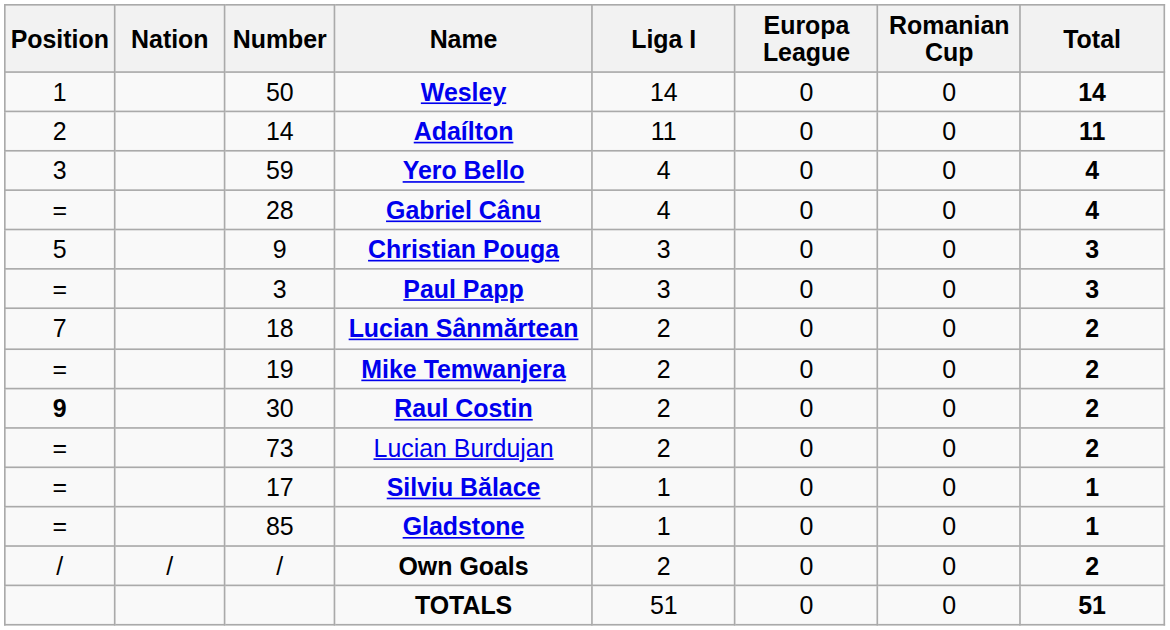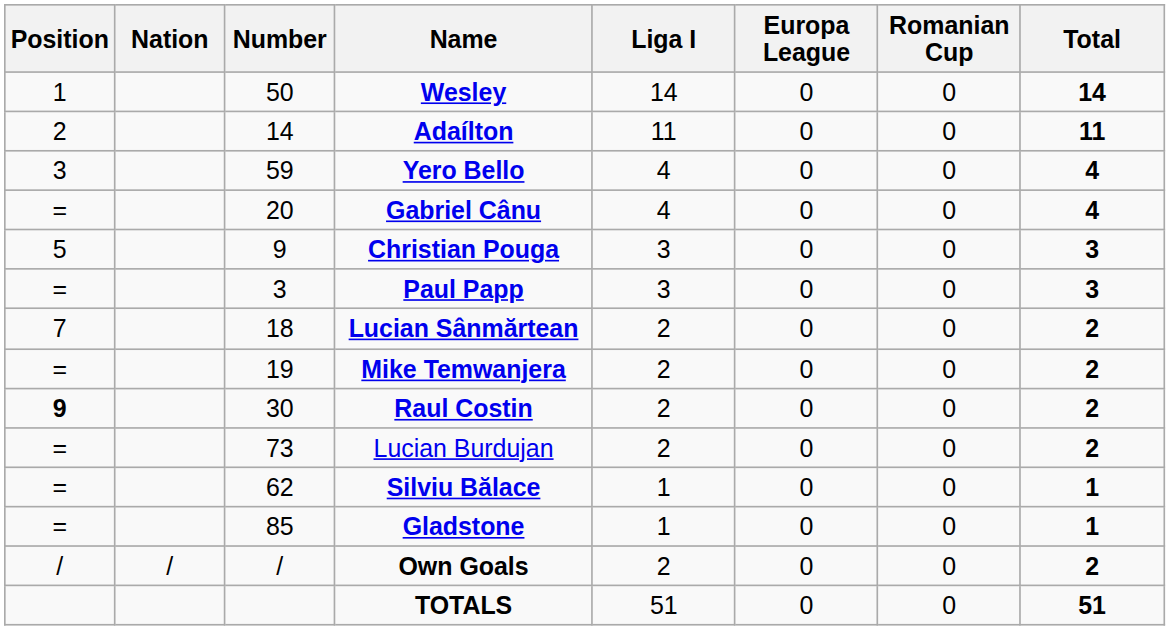 <table class="wikitable" style="font-size: 95%; text-align: center;">
 <tr>
 <th width=60>Position</th>
 <th width=60>Nation</th>
 <th width=60>Number</th>
 <th width=150>Name</th>
 <th width=80>Liga I</th>
 <th width=80>Europa League</th>
 <th width=80>Romanian Cup</th>
 <th width=80>Total</th>
 </tr>
 <tr>
 <td>1</td>
 <td></td>
 <td>50</td>
 <td><strong><a href='#'>Wesley</a></strong></td>
 <td>14</td>
 <td>0</td>
 <td>0</td>
 <td><strong>14</strong></td>
 </tr>
 <tr>
 <td>2</td>
 <td></td>
 <td>14</td>
 <td><strong><a href='#'>Adaílton</a></strong></td>
 <td>11</td>
 <td>0</td>
 <td>0</td>
 <td><strong>11</strong></td>
 </tr>
 <tr>
 <td>3</td>
 <td></td>
 <td>59</td>
 <td><strong><a href='#'>Yero Bello</a></strong></td>
 <td>4</td>
 <td>0</td>
 <td>0</td>
 <td><strong>4</strong></td>
 </tr>
 <tr>
 <td>=</td>
 <td></td>
-<td>28</td>
+<td>20</td>
 <td><strong><a href='#'>Gabriel Cânu</a></strong></td>
 <td>4</td>
 <td>0</td>
 <td>0</td>
 <td><strong>4</strong></td>
 </tr>
 <tr>
 <td>5</td>
 <td></td>
 <td>9</td>
 <td><strong><a href='#'>Christian Pouga</a></strong></td>
 <td>3</td>
 <td>0</td>
 <td>0</td>
 <td><strong>3</strong></td>
 </tr>
 <tr>
 <td>=</td>
 <td></td>
 <td>3</td>
 <td><strong><a href='#'>Paul Papp</a></strong></td>
 <td>3</td>
 <td>0</td>
 <td>0</td>
 <td><strong>3</strong></td>
 </tr>
 <tr>
 <td>7</td>
 <td></td>
 <td>18</td>
 <td><strong><a href='#'>Lucian Sânmărtean</a></strong></td>
 <td>2</td>
 <td>0</td>
 <td>0</td>
 <td><strong>2</strong></td>
 </tr>
 <tr>
 <td>=</td>
 <td></td>
 <td>19</td>
 <td><strong><a href='#'>Mike Temwanjera</a></strong></td>
 <td>2</td>
 <td>0</td>
 <td>0</td>
 <td><strong>2</strong></td>
 </tr>
 <tr>
 <td><strong>9</strong></td>
 <td></td>
 <td>30</td>
 <td><strong><a href='#'>Raul Costin</a></strong></td>
 <td>2</td>
 <td>0</td>
 <td>0</td>
 <td><strong>2</strong></td>
 </tr>
 <tr>
 <td>=</td>
 <td></td>
 <td>73</td>
 <td><a href='#'>Lucian Burdujan</a></td>
 <td>2</td>
 <td>0</td>
 <td>0</td>
 <td><strong>2</strong></td>
 </tr>
 <tr>
 <td>=</td>
 <td></td>
-<td>17</td>
+<td>62</td>
 <td><strong><a href='#'>Silviu Bălace</a></strong></td>
 <td>1</td>
 <td>0</td>
 <td>0</td>
 <td><strong>1</strong></td>
 </tr>
 <tr>
 <td>=</td>
 <td></td>
 <td>85</td>
 <td><strong><a href='#'>Gladstone</a></strong></td>
 <td>1</td>
 <td>0</td>
 <td>0</td>
 <td><strong>1</strong></td>
 </tr>
 <tr>
 <td>/</td>
 <td>/</td>
 <td>/</td>
 <td><strong>Own Goals</strong></td>
 <td>2</td>
 <td>0</td>
 <td>0</td>
 <td><strong>2</strong></td>
 </tr>
 <tr>
 <td></td>
 <td></td>
 <td></td>
 <td><strong>TOTALS</strong></td>
 <td>51</td>
 <td>0</td>
 <td>0</td>
 <td><strong>51</strong></td>
 </tr>
 </table>
